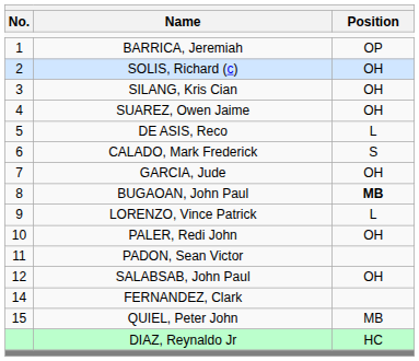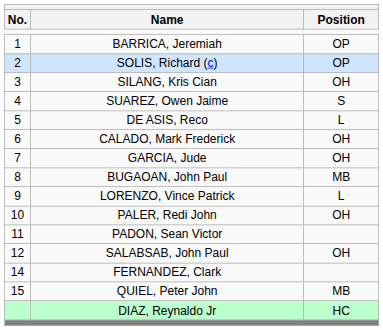 <table class='wikitable mw-collapsible mw-collapsed' style="text-align: center; width: 500px; border: none">
 <tr>
 <th style='text-align: left;' colspan=3></th>
 </tr>
 <tr>
 <th style='width: 7%;'>No.</th>
 <th>Name</th>
 <th style='width: 20%;'>Position</th>
 </tr>
 <tr>
 <td style='border: none;'></td>
 </tr>
 <tr>
 <td>1</td>
 <td>BARRICA, Jeremiah</td>
 <td>OP</td>
 </tr>
 <tr style="background:#D0E6FF">
 <td>2</td>
 <td>SOLIS, Richard (<a href='#'>c</a>)</td>
-<td>OH</td>
+<td>OP</td>
 </tr>
 <tr>
 <td>3</td>
 <td>SILANG, Kris Cian</td>
 <td>OH</td>
 </tr>
 <tr>
 <td>4</td>
 <td>SUAREZ, Owen Jaime</td>
-<td>OH</td>
+<td>S</td>
 </tr>
 <tr>
 <td>5</td>
 <td>DE ASIS, Reco</td>
 <td>L</td>
 </tr>
 <tr>
 <td>6</td>
 <td>CALADO, Mark Frederick</td>
-<td>S</td>
+<td>OH</td>
 </tr>
 <tr>
 <td>7</td>
 <td>GARCIA, Jude</td>
 <td>OH</td>
 </tr>
 <tr>
 <td>8</td>
 <td>BUGAOAN, John Paul</td>
-<td><strong>MB</strong></td>
+<td>MB</td>
 </tr>
 <tr>
 <td>9</td>
 <td>LORENZO, Vince Patrick</td>
 <td>L</td>
 </tr>
 <tr>
 <td>10</td>
 <td>PALER, Redi John</td>
 <td>OH</td>
 </tr>
 <tr>
 <td>11</td>
 <td>PADON, Sean Victor</td>
 <td></td>
 </tr>
 <tr>
 <td>12</td>
 <td>SALABSAB, John Paul</td>
 <td>OH</td>
 </tr>
 <tr>
 <td>14</td>
 <td>FERNANDEZ, Clark</td>
 <td></td>
 </tr>
 <tr>
 <td>15</td>
 <td>QUIEL, Peter John</td>
 <td>MB</td>
 </tr>
 <tr style="background:#BBFFCC">
 <td></td>
 <td>DIAZ, Reynaldo Jr</td>
 <td>HC</td>
 </tr>
 <tr>
 <th style='background: grey;' colspan=3></th>
 </tr>
 </table>
